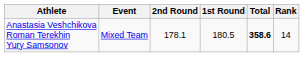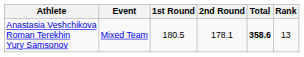 <table class="wikitable" style="font-size:90%; text-align:center;">
 <tr>
 <th>Athlete</th>
 <th>Event</th>
+<th>1st Round</th>
 <th>2nd Round</th>
-<th>1st Round</th>
 <th>Total</th>
 <th>Rank</th>
 </tr>
 <tr>
 <td align=left><a href='#'>Anastasia Veshchikova</a><br><a href='#'>Roman Terekhin</a><br><a href='#'>Yury Samsonov</a></td>
 <td align=left><a href='#'>Mixed Team</a></td>
+<td>180.5</td>
 <td>178.1</td>
-<td>180.5</td>
 <td><strong>358.6</strong></td>
-<td>14</td>
+<td>13</td>
 </tr>
 </table>
